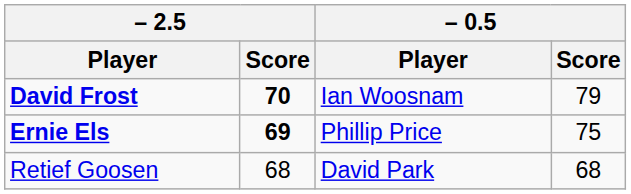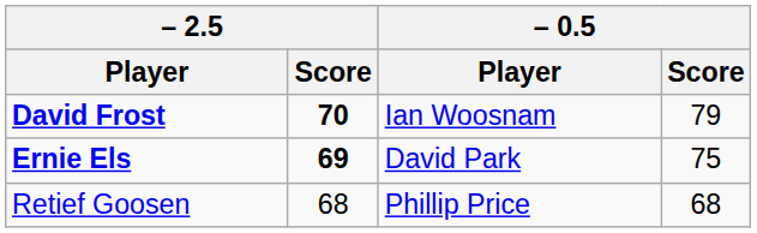 <table class=wikitable>
 <tr>
 <th colspan=2> – 2.5</th>
 <th colspan=2> – 0.5</th>
 </tr>
 <tr>
 <th width=155>Player</th>
 <th>Score</th>
 <th width=155>Player</th>
 <th>Score</th>
 </tr>
 <tr>
 <td><strong><a href='#'>David Frost</a></strong></td>
 <td align=center><strong>70</strong></td>
 <td><a href='#'>Ian Woosnam</a></td>
 <td align=center>79</td>
 </tr>
 <tr>
 <td><strong><a href='#'>Ernie Els</a></strong></td>
 <td align=center><strong>69</strong></td>
-<td><a href='#'>Phillip Price</a></td>
+<td><a href='#'>David Park</a></td>
 <td align=center>75</td>
 </tr>
 <tr>
 <td><a href='#'>Retief Goosen</a></td>
 <td align=center>68</td>
-<td><a href='#'>David Park</a></td>
+<td><a href='#'>Phillip Price</a></td>
 <td align=center>68</td>
 </tr>
 </table>
